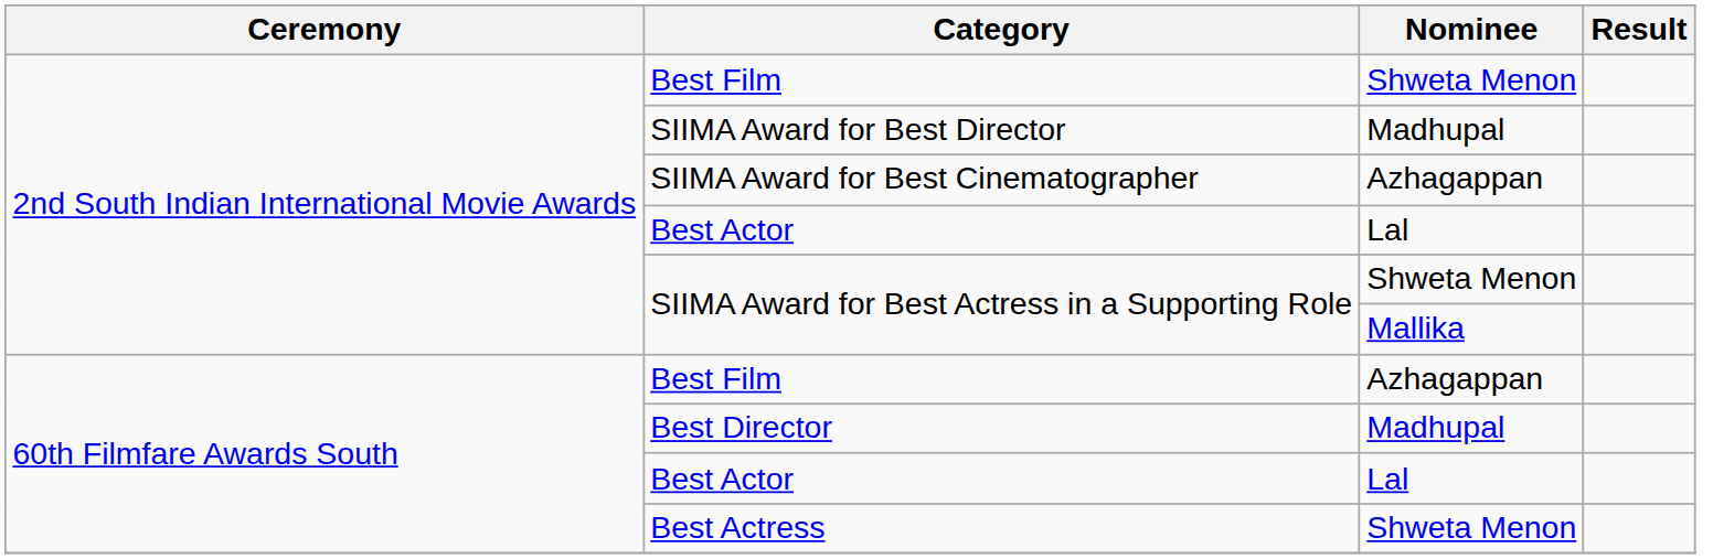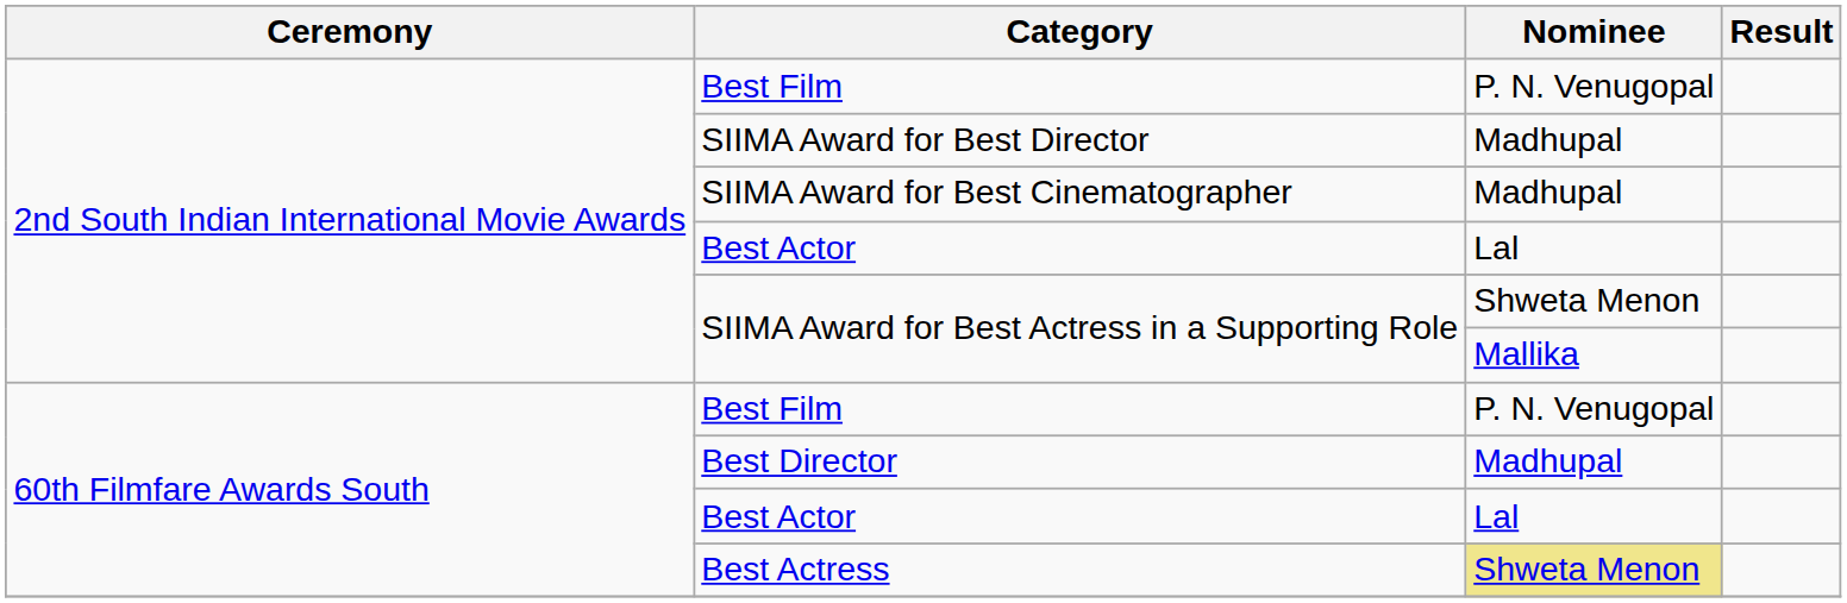 <table class="wikitable">
 <tr>
 <th>Ceremony</th>
 <th>Category</th>
 <th>Nominee</th>
 <th>Result</th>
 </tr>
 <tr>
 <td rowspan="6"><a href='#'>2nd South Indian International Movie Awards</a></td>
 <td><a href='#'>Best Film</a></td>
-<td><a href='#'>Shweta Menon</a></td>
+<td>P. N. Venugopal</td>
 <td></td>
 </tr>
 <tr>
 <td>SIIMA Award for Best Director</td>
 <td>Madhupal</td>
 <td></td>
 </tr>
 <tr>
 <td>SIIMA Award for Best Cinematographer</td>
-<td>Azhagappan</td>
+<td>Madhupal</td>
 <td></td>
 </tr>
 <tr>
 <td><a href='#'>Best Actor</a></td>
 <td>Lal</td>
 <td></td>
 </tr>
 <tr>
 <td rowspan="2">SIIMA Award for Best Actress in a Supporting Role</td>
 <td>Shweta Menon</td>
 <td></td>
 </tr>
 <tr>
 <td><a href='#'>Mallika</a></td>
 <td></td>
 </tr>
 <tr>
 <td rowspan="4"><a href='#'>60th Filmfare Awards South</a></td>
 <td><a href='#'>Best Film</a></td>
-<td>Azhagappan</td>
+<td>P. N. Venugopal</td>
 <td></td>
 </tr>
 <tr>
 <td><a href='#'>Best Director</a></td>
 <td><a href='#'>Madhupal</a></td>
 <td></td>
 </tr>
 <tr>
 <td><a href='#'>Best Actor</a></td>
 <td><a href='#'>Lal</a></td>
 <td></td>
 </tr>
 <tr>
 <td><a href='#'>Best Actress</a></td>
-<td><a href='#'>Shweta Menon</a></td>
+<td style="background: khaki;"><a href='#'>Shweta Menon</a></td>
 <td></td>
 </tr>
 <tr>
 </tr>
 </table>
